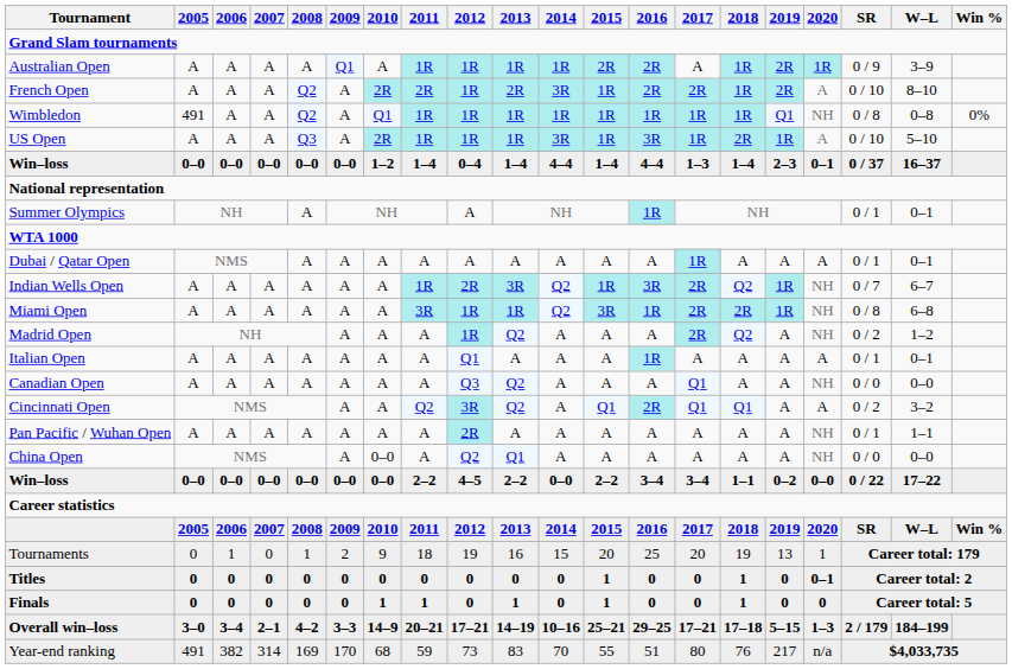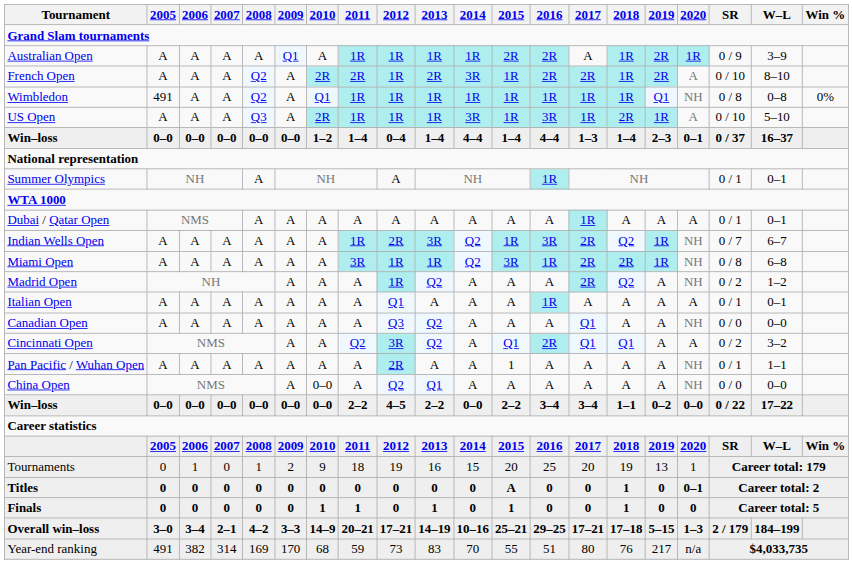 <table class="wikitable nowrap" style=text-align:center>
 <tr>
 <th>Tournament</th>
 <th><a href='#'>2005</a></th>
 <th><a href='#'>2006</a></th>
 <th><a href='#'>2007</a></th>
 <th><a href='#'>2008</a></th>
 <th><a href='#'>2009</a></th>
 <th><a href='#'>2010</a></th>
 <th><a href='#'>2011</a></th>
 <th><a href='#'>2012</a></th>
 <th><a href='#'>2013</a></th>
 <th><a href='#'>2014</a></th>
 <th><a href='#'>2015</a></th>
 <th><a href='#'>2016</a></th>
 <th><a href='#'>2017</a></th>
 <th><a href='#'>2018</a></th>
 <th><a href='#'>2019</a></th>
 <th><a href='#'>2020</a></th>
 <th>SR</th>
 <th>W–L</th>
 <th>Win %</th>
 </tr>
 <tr>
 <td colspan="20" align="left"><strong><a href='#'>Grand Slam tournaments</a></strong></td>
 </tr>
 <tr>
 <td align=left><a href='#'>Australian Open</a></td>
 <td>A</td>
 <td>A</td>
 <td>A</td>
 <td>A</td>
 <td bgcolor=f0f8ff><a href='#'>Q1</a></td>
 <td>A</td>
 <td bgcolor=afeeee><a href='#'>1R</a></td>
 <td bgcolor=afeeee><a href='#'>1R</a></td>
 <td bgcolor=afeeee><a href='#'>1R</a></td>
 <td bgcolor=afeeee><a href='#'>1R</a></td>
 <td bgcolor=afeeee><a href='#'>2R</a></td>
 <td bgcolor=afeeee><a href='#'>2R</a></td>
 <td>A</td>
 <td bgcolor=afeeee><a href='#'>1R</a></td>
 <td bgcolor=afeeee><a href='#'>2R</a></td>
 <td bgcolor=afeeee><a href='#'>1R</a></td>
 <td>0 / 9</td>
 <td>3–9</td>
 <td></td>
 </tr>
 <tr>
 <td style=text-align:left><a href='#'>French Open</a></td>
 <td>A</td>
 <td>A</td>
 <td>A</td>
 <td bgcolor=f0f8ff><a href='#'>Q2</a></td>
 <td>A</td>
 <td bgcolor=afeeee><a href='#'>2R</a></td>
 <td bgcolor=afeeee><a href='#'>2R</a></td>
 <td bgcolor=afeeee><a href='#'>1R</a></td>
 <td bgcolor=afeeee><a href='#'>2R</a></td>
 <td bgcolor=afeeee><a href='#'>3R</a></td>
 <td bgcolor=afeeee><a href='#'>1R</a></td>
 <td bgcolor=afeeee><a href='#'>2R</a></td>
 <td bgcolor=afeeee><a href='#'>2R</a></td>
 <td bgcolor=afeeee><a href='#'>1R</a></td>
 <td bgcolor=afeeee><a href='#'>2R</a></td>
 <td style="color:#767676;">A</td>
 <td>0 / 10</td>
 <td>8–10</td>
 <td></td>
 </tr>
 <tr>
 <td style=text-align:left><a href='#'>Wimbledon</a></td>
 <td>491</td>
 <td>A</td>
 <td>A</td>
 <td bgcolor=f0f8ff><a href='#'>Q2</a></td>
 <td>A</td>
 <td bgcolor=f0f8ff><a href='#'>Q1</a></td>
 <td bgcolor=afeeee><a href='#'>1R</a></td>
 <td bgcolor=afeeee><a href='#'>1R</a></td>
 <td bgcolor=afeeee><a href='#'>1R</a></td>
 <td bgcolor=afeeee><a href='#'>1R</a></td>
 <td bgcolor=afeeee><a href='#'>1R</a></td>
 <td bgcolor=afeeee><a href='#'>1R</a></td>
 <td bgcolor=afeeee><a href='#'>1R</a></td>
 <td bgcolor=afeeee><a href='#'>1R</a></td>
 <td bgcolor=f0f8ff><a href='#'>Q1</a></td>
 <td style="color:#767676;">NH</td>
 <td>0 / 8</td>
 <td>0–8</td>
 <td>0%</td>
 </tr>
 <tr>
 <td style=text-align:left><a href='#'>US Open</a></td>
 <td>A</td>
 <td>A</td>
 <td>A</td>
 <td bgcolor=f0f8ff><a href='#'>Q3</a></td>
 <td>A</td>
 <td bgcolor=afeeee><a href='#'>2R</a></td>
 <td bgcolor=afeeee><a href='#'>1R</a></td>
 <td bgcolor=afeeee><a href='#'>1R</a></td>
 <td bgcolor=afeeee><a href='#'>1R</a></td>
 <td bgcolor=afeeee><a href='#'>3R</a></td>
 <td bgcolor=afeeee><a href='#'>1R</a></td>
 <td bgcolor=afeeee><a href='#'>3R</a></td>
 <td bgcolor=afeeee><a href='#'>1R</a></td>
 <td bgcolor=afeeee><a href='#'>2R</a></td>
 <td bgcolor=afeeee><a href='#'>1R</a></td>
 <td style="color:#767676;">A</td>
 <td>0 / 10</td>
 <td>5–10</td>
 <td></td>
 </tr>
 <tr style="font-weight:bold; background:#efefef;">
 <td style=text-align:left>Win–loss</td>
 <td>0–0</td>
 <td>0–0</td>
 <td>0–0</td>
 <td>0–0</td>
 <td>0–0</td>
 <td>1–2</td>
 <td>1–4</td>
 <td>0–4</td>
 <td>1–4</td>
 <td>4–4</td>
 <td>1–4</td>
 <td>4–4</td>
 <td>1–3</td>
 <td>1–4</td>
 <td>2–3</td>
 <td>0–1</td>
 <td>0 / 37</td>
 <td>16–37</td>
 <td></td>
 </tr>
 <tr>
 <td colspan="20" align="left"><strong>National representation</strong></td>
 </tr>
 <tr>
 <td align=left><a href='#'>Summer Olympics</a></td>
 <td colspan="3" style="color:#767676;">NH</td>
 <td>A</td>
 <td colspan=3 style=color:#767676>NH</td>
 <td>A</td>
 <td colspan=3 style=color:#767676>NH</td>
 <td bgcolor=afeeee><a href='#'>1R</a></td>
 <td colspan="4" style="color:#767676">NH</td>
 <td>0 / 1</td>
 <td>0–1</td>
 <td></td>
 </tr>
 <tr>
 <td colspan="20" align="left"><strong><a href='#'>WTA 1000</a></strong></td>
 </tr>
 <tr>
 <td align="left"><a href='#'>Dubai</a> / <a href='#'>Qatar Open</a></td>
 <td colspan="3" style="color:#767676;">NMS</td>
 <td>A</td>
 <td>A</td>
 <td>A</td>
 <td>A</td>
 <td>A</td>
 <td>A</td>
 <td>A</td>
 <td>A</td>
 <td>A</td>
 <td bgcolor="afeeee"><a href='#'>1R</a></td>
 <td>A</td>
 <td>A</td>
 <td>A</td>
 <td>0 / 1</td>
 <td>0–1</td>
 <td></td>
 </tr>
 <tr>
 <td align=left><a href='#'>Indian Wells Open</a></td>
 <td>A</td>
 <td>A</td>
 <td>A</td>
 <td>A</td>
 <td>A</td>
 <td>A</td>
 <td bgcolor=afeeee><a href='#'>1R</a></td>
 <td bgcolor=afeeee><a href='#'>2R</a></td>
 <td bgcolor=afeeee><a href='#'>3R</a></td>
 <td bgcolor=f0f8ff><a href='#'>Q2</a></td>
 <td bgcolor=afeeee><a href='#'>1R</a></td>
 <td bgcolor=afeeee><a href='#'>3R</a></td>
 <td bgcolor=afeeee><a href='#'>2R</a></td>
 <td bgcolor=f0f8ff><a href='#'>Q2</a></td>
 <td bgcolor=afeeee><a href='#'>1R</a></td>
 <td style="color:#767676;">NH</td>
 <td>0 / 7</td>
 <td>6–7</td>
 <td></td>
 </tr>
 <tr>
 <td align=left><a href='#'>Miami Open</a></td>
 <td>A</td>
 <td>A</td>
 <td>A</td>
 <td>A</td>
 <td>A</td>
 <td>A</td>
 <td bgcolor=afeeee><a href='#'>3R</a></td>
 <td bgcolor=afeeee><a href='#'>1R</a></td>
 <td bgcolor=afeeee><a href='#'>1R</a></td>
 <td bgcolor=f0f8ff><a href='#'>Q2</a></td>
 <td bgcolor=afeeee><a href='#'>3R</a></td>
 <td bgcolor=afeeee><a href='#'>1R</a></td>
 <td bgcolor=afeeee><a href='#'>2R</a></td>
 <td bgcolor=afeeee><a href='#'>2R</a></td>
 <td bgcolor=afeeee><a href='#'>1R</a></td>
 <td style="color:#767676;">NH</td>
 <td>0 / 8</td>
 <td>6–8</td>
 <td></td>
 </tr>
 <tr>
 <td align=left><a href='#'>Madrid Open</a></td>
 <td colspan="4" style="color:#767676;">NH</td>
 <td>A</td>
 <td>A</td>
 <td>A</td>
 <td bgcolor=afeeee><a href='#'>1R</a></td>
 <td bgcolor=f0f8ff><a href='#'>Q2</a></td>
 <td>A</td>
 <td>A</td>
 <td>A</td>
 <td bgcolor=afeeee><a href='#'>2R</a></td>
 <td bgcolor=f0f8ff><a href='#'>Q2</a></td>
 <td>A</td>
 <td style="color:#767676;">NH</td>
 <td>0 / 2</td>
 <td>1–2</td>
 <td></td>
 </tr>
 <tr>
 <td align="left"><a href='#'>Italian Open</a></td>
 <td>A</td>
 <td>A</td>
 <td>A</td>
 <td>A</td>
 <td>A</td>
 <td>A</td>
 <td>A</td>
 <td bgcolor=f0f8ff><a href='#'>Q1</a></td>
 <td>A</td>
 <td>A</td>
 <td>A</td>
 <td bgcolor="afeeee"><a href='#'>1R</a></td>
 <td>A</td>
 <td>A</td>
 <td>A</td>
 <td>A</td>
 <td>0 / 1</td>
 <td>0–1</td>
 <td></td>
 </tr>
 <tr>
 <td align="left"><a href='#'>Canadian Open</a></td>
 <td>A</td>
 <td>A</td>
 <td>A</td>
 <td>A</td>
 <td>A</td>
 <td>A</td>
 <td>A</td>
 <td bgcolor=f0f8ff><a href='#'>Q3</a></td>
 <td bgcolor=f0f8ff><a href='#'>Q2</a></td>
 <td>A</td>
 <td>A</td>
 <td>A</td>
 <td bgcolor=f0f8ff><a href='#'>Q1</a></td>
 <td>A</td>
 <td>A</td>
 <td style=color:#767676>NH</td>
 <td>0 / 0</td>
 <td>0–0</td>
 <td></td>
 </tr>
 <tr>
 <td align="left"><a href='#'>Cincinnati Open</a></td>
 <td colspan="4" style="color:#767676;">NMS</td>
 <td>A</td>
 <td>A</td>
 <td bgcolor=f0f8ff><a href='#'>Q2</a></td>
 <td bgcolor="afeeee"><a href='#'>3R</a></td>
 <td bgcolor=f0f8ff><a href='#'>Q2</a></td>
 <td>A</td>
 <td bgcolor=f0f8ff><a href='#'>Q1</a></td>
 <td bgcolor="afeeee"><a href='#'>2R</a></td>
 <td bgcolor=f0f8ff><a href='#'>Q1</a></td>
 <td bgcolor=f0f8ff><a href='#'>Q1</a></td>
 <td>A</td>
 <td>A</td>
 <td>0 / 2</td>
 <td>3–2</td>
 <td></td>
 </tr>
 <tr>
 <td align="left"><a href='#'>Pan Pacific</a> / <a href='#'>Wuhan Open</a></td>
 <td>A</td>
 <td>A</td>
 <td>A</td>
 <td>A</td>
 <td>A</td>
 <td>A</td>
 <td>A</td>
 <td bgcolor="afeeee"><a href='#'>2R</a></td>
 <td>A</td>
 <td>A</td>
-<td>A</td>
+<td>1</td>
 <td>A</td>
 <td>A</td>
 <td>A</td>
 <td>A</td>
 <td style="color:#767676;">NH</td>
 <td>0 / 1</td>
 <td>1–1</td>
 <td></td>
 </tr>
 <tr>
 <td align=left><a href='#'>China Open</a></td>
 <td colspan="4" style="color:#767676;">NMS</td>
 <td>A</td>
 <td>0–0</td>
 <td>A</td>
 <td bgcolor=f0f8ff><a href='#'>Q2</a></td>
 <td bgcolor=f0f8ff><a href='#'>Q1</a></td>
 <td>A</td>
 <td>A</td>
 <td>A</td>
 <td>A</td>
 <td>A</td>
 <td>A</td>
 <td style="color:#767676;">NH</td>
 <td>0 / 0</td>
 <td>0–0</td>
 <td></td>
 </tr>
 <tr style="font-weight:bold; background:#efefef;">
 <td align="left">Win–loss</td>
 <td>0–0</td>
 <td>0–0</td>
 <td>0–0</td>
 <td>0–0</td>
 <td>0–0</td>
 <td>0–0</td>
 <td>2–2</td>
 <td>4–5</td>
 <td>2–2</td>
 <td>0–0</td>
 <td>2–2</td>
 <td>3–4</td>
 <td>3–4</td>
 <td>1–1</td>
 <td>0–2</td>
 <td>0–0</td>
 <td>0 / 22</td>
 <td>17–22</td>
 <td></td>
 </tr>
 <tr>
 <td colspan="20" align="left"><strong>Career statistics</strong></td>
 </tr>
 <tr style="font-weight:bold; background:#efefef;">
 <td></td>
 <td><a href='#'>2005</a></td>
 <td><a href='#'>2006</a></td>
 <td><a href='#'>2007</a></td>
 <td><a href='#'>2008</a></td>
 <td><a href='#'>2009</a></td>
 <td><a href='#'>2010</a></td>
 <td><a href='#'>2011</a></td>
 <td><a href='#'>2012</a></td>
 <td><a href='#'>2013</a></td>
 <td><a href='#'>2014</a></td>
 <td><a href='#'>2015</a></td>
 <td><a href='#'>2016</a></td>
 <td><a href='#'>2017</a></td>
 <td><a href='#'>2018</a></td>
 <td><a href='#'>2019</a></td>
 <td><a href='#'>2020</a></td>
 <td>SR</td>
 <td>W–L</td>
 <td>Win %</td>
 </tr>
 <tr style="background:#efefef;">
 <td style="text-align:left">Tournaments</td>
 <td>0</td>
 <td>1</td>
 <td>0</td>
 <td>1</td>
 <td>2</td>
 <td>9</td>
 <td>18</td>
 <td>19</td>
 <td>16</td>
 <td>15</td>
 <td>20</td>
 <td>25</td>
 <td>20</td>
 <td>19</td>
 <td>13</td>
 <td>1</td>
 <td colspan="3"><strong>Career total: 179</strong></td>
 </tr>
 <tr style="font-weight:bold; background:#efefef;">
 <td align="left">Titles</td>
 <td>0</td>
 <td>0</td>
 <td>0</td>
 <td>0</td>
 <td>0</td>
 <td>0</td>
 <td>0</td>
 <td>0</td>
 <td>0</td>
 <td>0</td>
-<td>1</td>
+<td>A</td>
 <td>0</td>
 <td>0</td>
 <td>1</td>
 <td>0</td>
 <td>0–1</td>
 <td colspan="3"><strong>Career total:</strong> 2</td>
 </tr>
 <tr style="font-weight:bold; background:#efefef;">
 <td align="left">Finals</td>
 <td>0</td>
 <td>0</td>
 <td>0</td>
 <td>0</td>
 <td>0</td>
 <td>1</td>
 <td>1</td>
 <td>0</td>
 <td>1</td>
 <td>0</td>
 <td>1</td>
 <td>0</td>
 <td>0</td>
 <td>1</td>
 <td>0</td>
 <td>0</td>
 <td colspan="3"><strong>Career total:</strong> 5</td>
 </tr>
 <tr style="font-weight:bold; background:#efefef;">
 <td style="text-align:left">Overall win–loss</td>
 <td>3–0</td>
 <td>3–4</td>
 <td>2–1</td>
 <td>4–2</td>
 <td>3–3</td>
 <td>14–9</td>
 <td>20–21</td>
 <td>17–21</td>
 <td>14–19</td>
 <td>10–16</td>
 <td>25–21</td>
 <td>29–25</td>
 <td>17–21</td>
 <td>17–18</td>
 <td>5–15</td>
 <td>1–3</td>
 <td>2 / 179</td>
 <td>184–199</td>
 <td></td>
 </tr>
 <tr bgcolor="efefef">
 <td align="left">Year-end ranking</td>
 <td>491</td>
 <td>382</td>
 <td>314</td>
 <td>169</td>
 <td>170</td>
 <td>68</td>
 <td>59</td>
 <td>73</td>
 <td>83</td>
 <td>70</td>
 <td>55</td>
 <td>51</td>
 <td>80</td>
 <td>76</td>
 <td>217</td>
 <td>n/a</td>
 <td colspan="3"><strong>$4,033,735</strong></td>
 </tr>
 </table>
